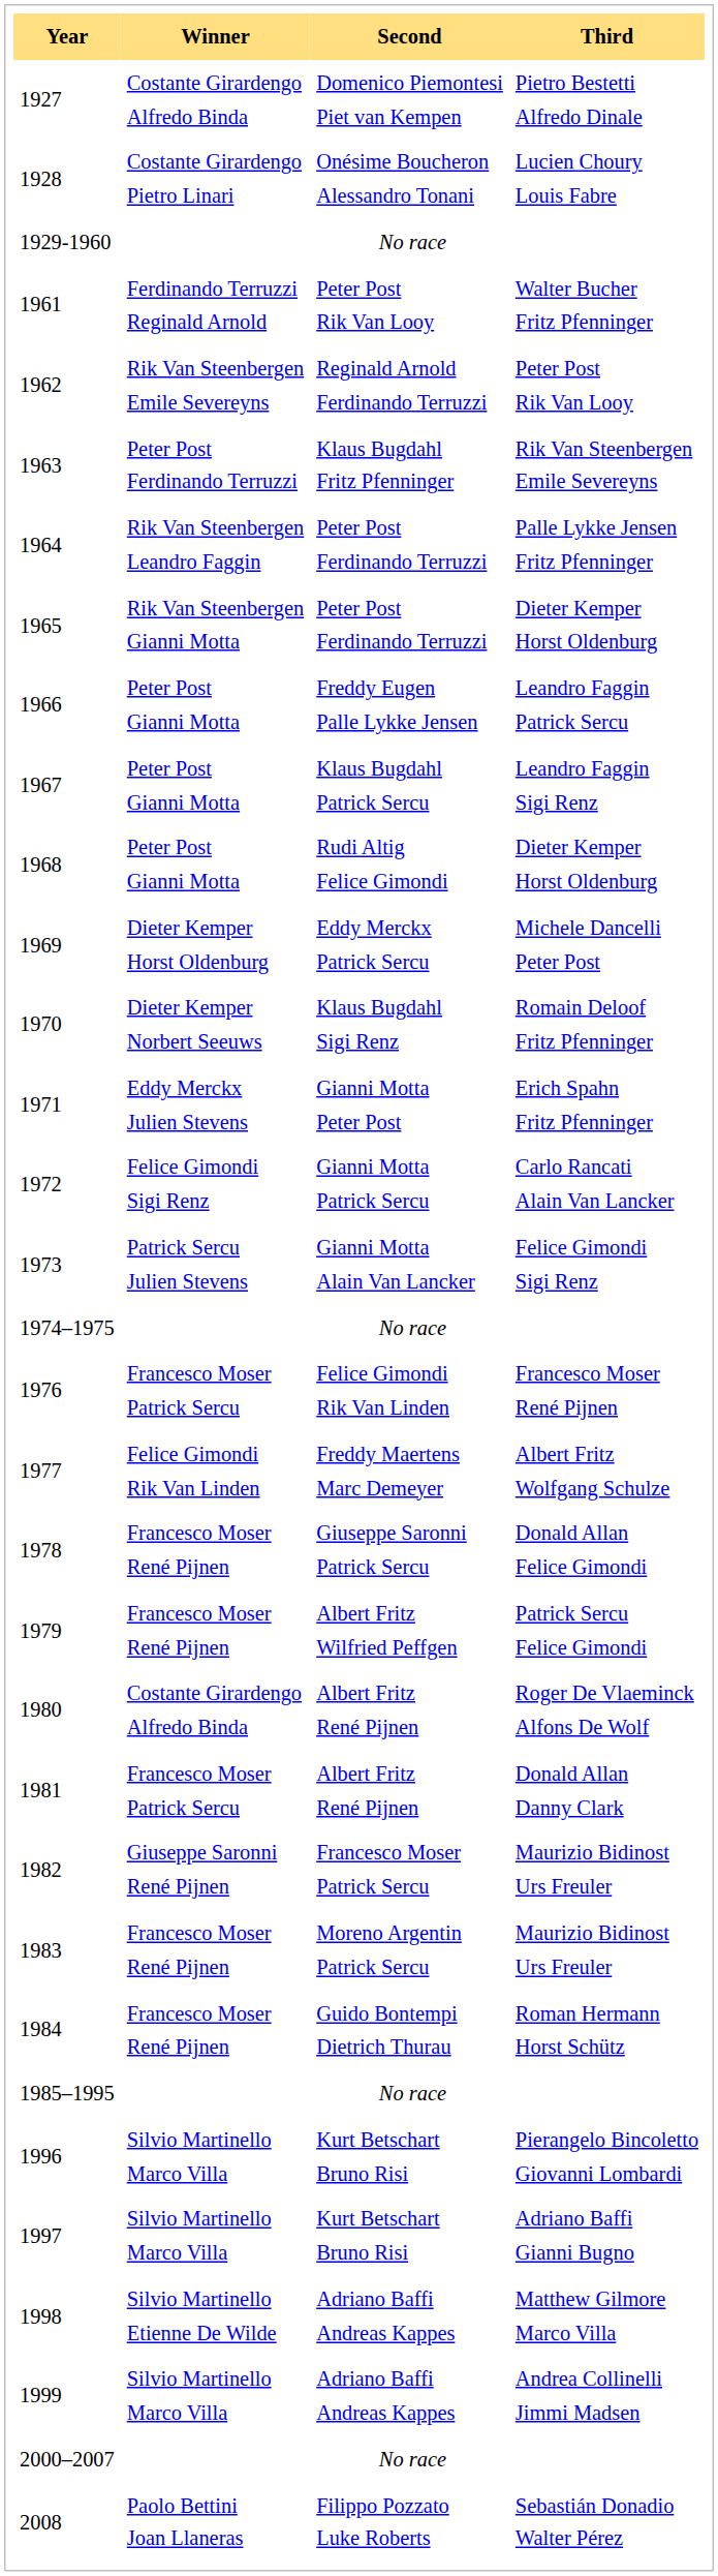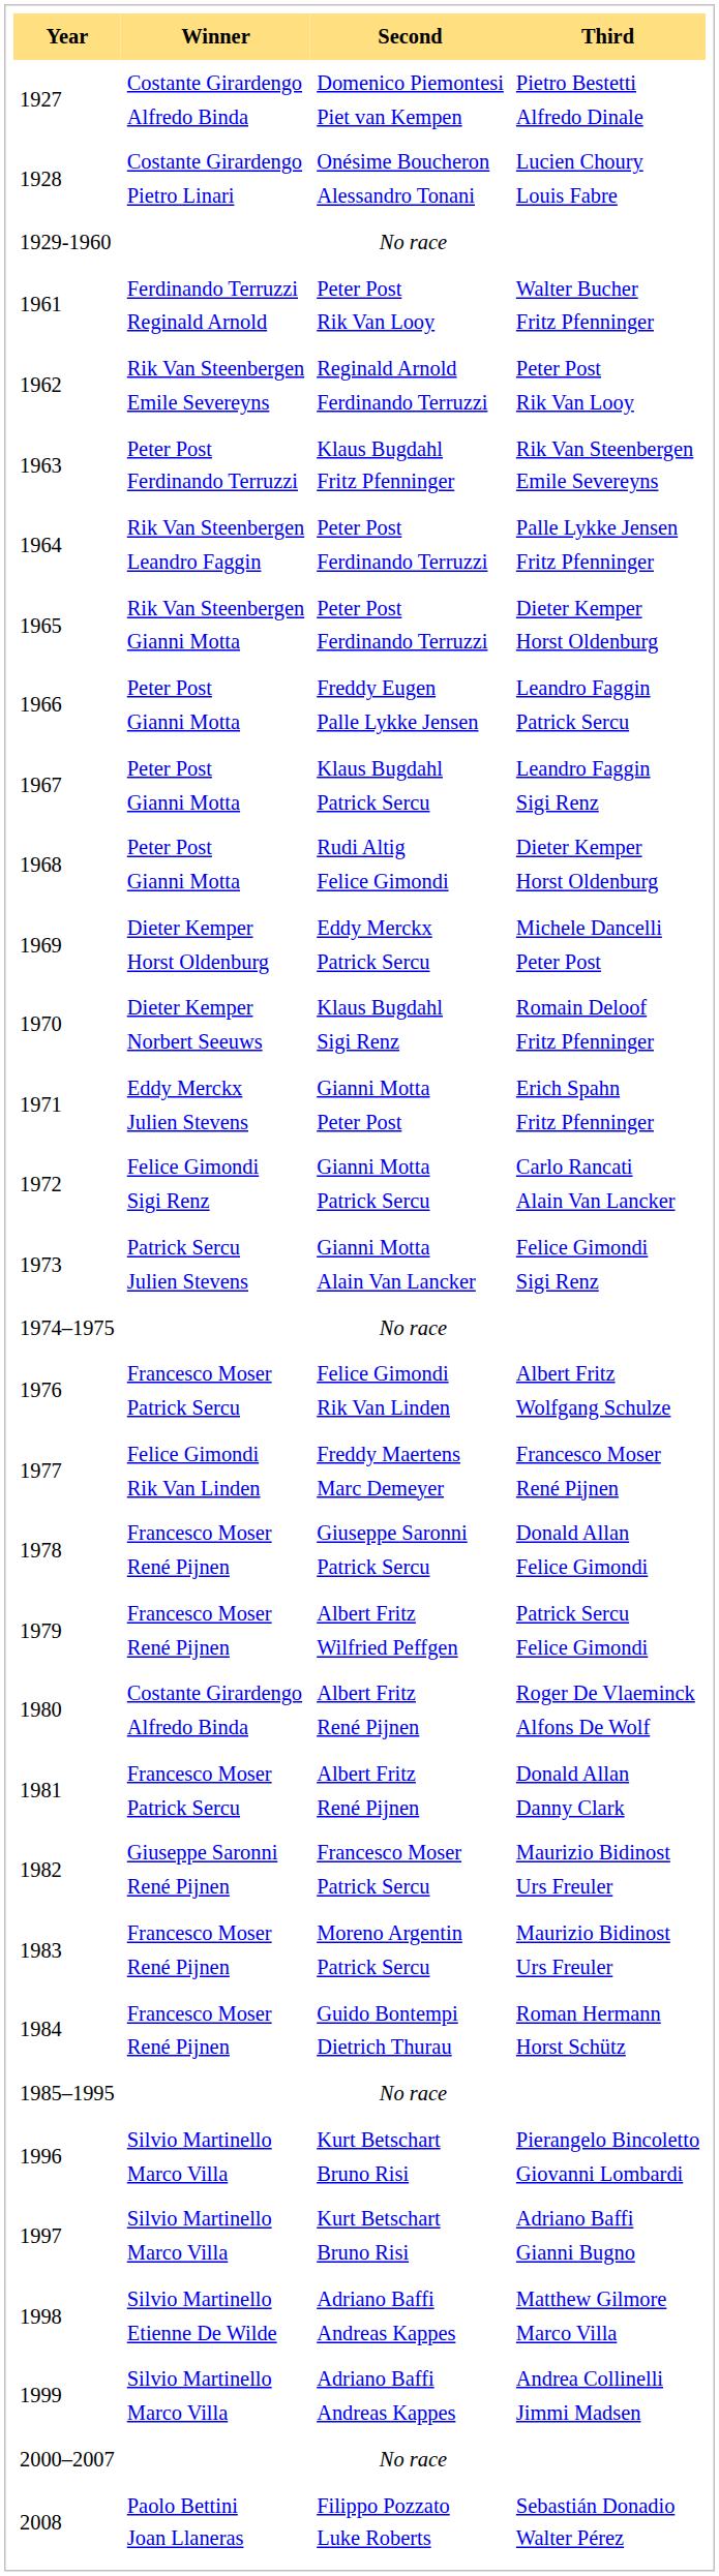 <table cellpadding="4" cellspacing="0"  style="border: 1px solid silver; color: black; margin: 0 0 0.5em 0; background-color: white; padding: 5px; text-align: left; font-size:85%; vertical-align: top; line-height:1.6em;">
 <tr>
 <th scope=col; align="center" bgcolor="FFDF80">Year</th>
 <th scope=col; align="center" bgcolor="FFDF80">Winner</th>
 <th scope=col; align="center" bgcolor="FFDF80">Second</th>
 <th scope=col; align="center" bgcolor="FFDF80">Third</th>
 </tr>
 <tr>
 </tr>
 <tr>
 <td>1927</td>
 <td> <a href='#'>Costante Girardengo</a> <br>  <a href='#'>Alfredo Binda</a></td>
 <td> <a href='#'>Domenico Piemontesi</a> <br>  <a href='#'>Piet van Kempen</a></td>
 <td> <a href='#'>Pietro Bestetti</a> <br>  <a href='#'>Alfredo Dinale</a></td>
 </tr>
 <tr>
 <td>1928</td>
 <td> <a href='#'>Costante Girardengo</a> <br>  <a href='#'>Pietro Linari</a></td>
 <td> <a href='#'>Onésime Boucheron</a> <br>  <a href='#'>Alessandro Tonani</a></td>
 <td> <a href='#'>Lucien Choury</a> <br>  <a href='#'>Louis Fabre</a></td>
 </tr>
 <tr>
 <td>1929-1960</td>
 <td colspan=3 align=center><em>No race</em></td>
 </tr>
 <tr>
 <td>1961</td>
 <td> <a href='#'>Ferdinando Terruzzi</a> <br>  <a href='#'>Reginald Arnold</a></td>
 <td> <a href='#'>Peter Post</a> <br>  <a href='#'>Rik Van Looy</a></td>
 <td> <a href='#'>Walter Bucher</a> <br>  <a href='#'>Fritz Pfenninger</a></td>
 </tr>
 <tr>
 <td>1962</td>
 <td> <a href='#'>Rik Van Steenbergen</a> <br>  <a href='#'>Emile Severeyns</a></td>
 <td> <a href='#'>Reginald Arnold</a> <br>  <a href='#'>Ferdinando Terruzzi</a></td>
 <td> <a href='#'>Peter Post</a> <br>  <a href='#'>Rik Van Looy</a></td>
 </tr>
 <tr>
 <td>1963</td>
 <td> <a href='#'>Peter Post</a> <br>  <a href='#'>Ferdinando Terruzzi</a></td>
 <td> <a href='#'>Klaus Bugdahl</a> <br>  <a href='#'>Fritz Pfenninger</a></td>
 <td> <a href='#'>Rik Van Steenbergen</a> <br>  <a href='#'>Emile Severeyns</a></td>
 </tr>
 <tr>
 <td>1964</td>
 <td> <a href='#'>Rik Van Steenbergen</a> <br>  <a href='#'>Leandro Faggin</a></td>
 <td> <a href='#'>Peter Post</a> <br>  <a href='#'>Ferdinando Terruzzi</a></td>
 <td> <a href='#'>Palle Lykke Jensen</a> <br>  <a href='#'>Fritz Pfenninger</a></td>
 </tr>
 <tr>
 <td>1965</td>
 <td> <a href='#'>Rik Van Steenbergen</a> <br>  <a href='#'>Gianni Motta</a></td>
 <td> <a href='#'>Peter Post</a> <br>  <a href='#'>Ferdinando Terruzzi</a></td>
 <td> <a href='#'>Dieter Kemper</a> <br>  <a href='#'>Horst Oldenburg</a></td>
 </tr>
 <tr>
 <td>1966</td>
 <td> <a href='#'>Peter Post</a> <br>  <a href='#'>Gianni Motta</a></td>
 <td> <a href='#'>Freddy Eugen</a> <br>  <a href='#'>Palle Lykke Jensen</a></td>
 <td> <a href='#'>Leandro Faggin</a> <br>  <a href='#'>Patrick Sercu</a></td>
 </tr>
 <tr>
 <td>1967</td>
 <td> <a href='#'>Peter Post</a> <br>  <a href='#'>Gianni Motta</a></td>
 <td> <a href='#'>Klaus Bugdahl</a> <br>  <a href='#'>Patrick Sercu</a></td>
 <td> <a href='#'>Leandro Faggin</a> <br>  <a href='#'>Sigi Renz</a></td>
 </tr>
 <tr>
 <td>1968</td>
 <td> <a href='#'>Peter Post</a> <br>  <a href='#'>Gianni Motta</a></td>
 <td> <a href='#'>Rudi Altig</a> <br>  <a href='#'>Felice Gimondi</a></td>
 <td> <a href='#'>Dieter Kemper</a> <br>  <a href='#'>Horst Oldenburg</a></td>
 </tr>
 <tr>
 <td>1969</td>
 <td> <a href='#'>Dieter Kemper</a> <br>  <a href='#'>Horst Oldenburg</a></td>
 <td> <a href='#'>Eddy Merckx</a> <br>  <a href='#'>Patrick Sercu</a></td>
 <td> <a href='#'>Michele Dancelli</a> <br>  <a href='#'>Peter Post</a></td>
 </tr>
 <tr>
 <td>1970</td>
 <td> <a href='#'>Dieter Kemper</a> <br>  <a href='#'>Norbert Seeuws</a></td>
 <td> <a href='#'>Klaus Bugdahl</a> <br>  <a href='#'>Sigi Renz</a></td>
 <td> <a href='#'>Romain Deloof</a> <br>  <a href='#'>Fritz Pfenninger</a></td>
 </tr>
 <tr>
 <td>1971</td>
 <td> <a href='#'>Eddy Merckx</a> <br>  <a href='#'>Julien Stevens</a></td>
 <td> <a href='#'>Gianni Motta</a> <br>  <a href='#'>Peter Post</a></td>
 <td> <a href='#'>Erich Spahn</a> <br>  <a href='#'>Fritz Pfenninger</a></td>
 </tr>
 <tr>
 <td>1972</td>
 <td> <a href='#'>Felice Gimondi</a> <br>  <a href='#'>Sigi Renz</a></td>
 <td> <a href='#'>Gianni Motta</a> <br>  <a href='#'>Patrick Sercu</a></td>
 <td> <a href='#'>Carlo Rancati</a> <br>  <a href='#'>Alain Van Lancker</a></td>
 </tr>
 <tr>
 <td>1973</td>
 <td> <a href='#'>Patrick Sercu</a> <br>  <a href='#'>Julien Stevens</a></td>
 <td> <a href='#'>Gianni Motta</a> <br>  <a href='#'>Alain Van Lancker</a></td>
 <td> <a href='#'>Felice Gimondi</a> <br>  <a href='#'>Sigi Renz</a></td>
 </tr>
 <tr>
 <td>1974–1975</td>
 <td colspan=3 align=center><em>No race</em></td>
 </tr>
 <tr>
 <td>1976</td>
 <td> <a href='#'>Francesco Moser</a> <br>  <a href='#'>Patrick Sercu</a></td>
 <td> <a href='#'>Felice Gimondi</a> <br>  <a href='#'>Rik Van Linden</a></td>
-<td> <a href='#'>Francesco Moser</a> <br>  <a href='#'>René Pijnen</a></td>
+<td> <a href='#'>Albert Fritz</a> <br>  <a href='#'>Wolfgang Schulze</a></td>
 </tr>
 <tr>
 <td>1977</td>
 <td> <a href='#'>Felice Gimondi</a> <br>  <a href='#'>Rik Van Linden</a></td>
 <td> <a href='#'>Freddy Maertens</a> <br>  <a href='#'>Marc Demeyer</a></td>
-<td> <a href='#'>Albert Fritz</a> <br>  <a href='#'>Wolfgang Schulze</a></td>
+<td> <a href='#'>Francesco Moser</a> <br>  <a href='#'>René Pijnen</a></td>
 </tr>
 <tr>
 <td>1978</td>
 <td> <a href='#'>Francesco Moser</a> <br>  <a href='#'>René Pijnen</a></td>
 <td> <a href='#'>Giuseppe Saronni</a> <br>  <a href='#'>Patrick Sercu</a></td>
 <td> <a href='#'>Donald Allan</a> <br>  <a href='#'>Felice Gimondi</a></td>
 </tr>
 <tr>
 <td>1979</td>
 <td> <a href='#'>Francesco Moser</a> <br>  <a href='#'>René Pijnen</a></td>
 <td> <a href='#'>Albert Fritz</a> <br>  <a href='#'>Wilfried Peffgen</a></td>
 <td> <a href='#'>Patrick Sercu</a> <br>  <a href='#'>Felice Gimondi</a></td>
 </tr>
 <tr>
 <td>1980</td>
 <td> <a href='#'>Costante Girardengo</a> <br>  <a href='#'>Alfredo Binda</a></td>
 <td> <a href='#'>Albert Fritz</a> <br>  <a href='#'>René Pijnen</a></td>
 <td> <a href='#'>Roger De Vlaeminck</a> <br>  <a href='#'>Alfons De Wolf</a></td>
 </tr>
 <tr>
 <td>1981</td>
 <td> <a href='#'>Francesco Moser</a> <br>  <a href='#'>Patrick Sercu</a></td>
 <td> <a href='#'>Albert Fritz</a> <br>  <a href='#'>René Pijnen</a></td>
 <td> <a href='#'>Donald Allan</a> <br>  <a href='#'>Danny Clark</a></td>
 </tr>
 <tr>
 <td>1982</td>
 <td> <a href='#'>Giuseppe Saronni</a> <br>  <a href='#'>René Pijnen</a></td>
 <td> <a href='#'>Francesco Moser</a> <br>  <a href='#'>Patrick Sercu</a></td>
 <td> <a href='#'>Maurizio Bidinost</a> <br>  <a href='#'>Urs Freuler</a></td>
 </tr>
 <tr>
 <td>1983</td>
 <td> <a href='#'>Francesco Moser</a> <br>  <a href='#'>René Pijnen</a></td>
 <td> <a href='#'>Moreno Argentin</a> <br>  <a href='#'>Patrick Sercu</a></td>
 <td> <a href='#'>Maurizio Bidinost</a> <br>  <a href='#'>Urs Freuler</a></td>
 </tr>
 <tr>
 <td>1984</td>
 <td> <a href='#'>Francesco Moser</a> <br>  <a href='#'>René Pijnen</a></td>
 <td> <a href='#'>Guido Bontempi</a> <br>  <a href='#'>Dietrich Thurau</a></td>
 <td> <a href='#'>Roman Hermann</a> <br>  <a href='#'>Horst Schütz</a></td>
 </tr>
 <tr>
 <td>1985–1995</td>
 <td colspan=3 align=center><em>No race</em></td>
 </tr>
 <tr>
 <td>1996</td>
 <td> <a href='#'>Silvio Martinello</a> <br>  <a href='#'>Marco Villa</a></td>
 <td> <a href='#'>Kurt Betschart</a> <br>  <a href='#'>Bruno Risi</a></td>
 <td> <a href='#'>Pierangelo Bincoletto</a> <br>  <a href='#'>Giovanni Lombardi</a></td>
 </tr>
 <tr>
 <td>1997</td>
 <td> <a href='#'>Silvio Martinello</a> <br>  <a href='#'>Marco Villa</a></td>
 <td> <a href='#'>Kurt Betschart</a> <br>  <a href='#'>Bruno Risi</a></td>
 <td> <a href='#'>Adriano Baffi</a> <br>  <a href='#'>Gianni Bugno</a></td>
 </tr>
 <tr>
 <td>1998</td>
 <td> <a href='#'>Silvio Martinello</a> <br>  <a href='#'>Etienne De Wilde</a></td>
 <td> <a href='#'>Adriano Baffi</a> <br>  <a href='#'>Andreas Kappes</a></td>
 <td> <a href='#'>Matthew Gilmore</a> <br>  <a href='#'>Marco Villa</a></td>
 </tr>
 <tr>
 <td>1999</td>
 <td> <a href='#'>Silvio Martinello</a> <br>  <a href='#'>Marco Villa</a></td>
 <td> <a href='#'>Adriano Baffi</a> <br>  <a href='#'>Andreas Kappes</a></td>
 <td> <a href='#'>Andrea Collinelli</a> <br>  <a href='#'>Jimmi Madsen</a></td>
 </tr>
 <tr>
 <td>2000–2007</td>
 <td colspan=3 align=center><em>No race</em></td>
 </tr>
 <tr>
 <td>2008</td>
 <td> <a href='#'>Paolo Bettini</a> <br>  <a href='#'>Joan Llaneras</a></td>
 <td> <a href='#'>Filippo Pozzato</a> <br>  <a href='#'>Luke Roberts</a></td>
 <td> <a href='#'>Sebastián Donadio</a> <br>  <a href='#'>Walter Pérez</a></td>
 </tr>
 </table>
